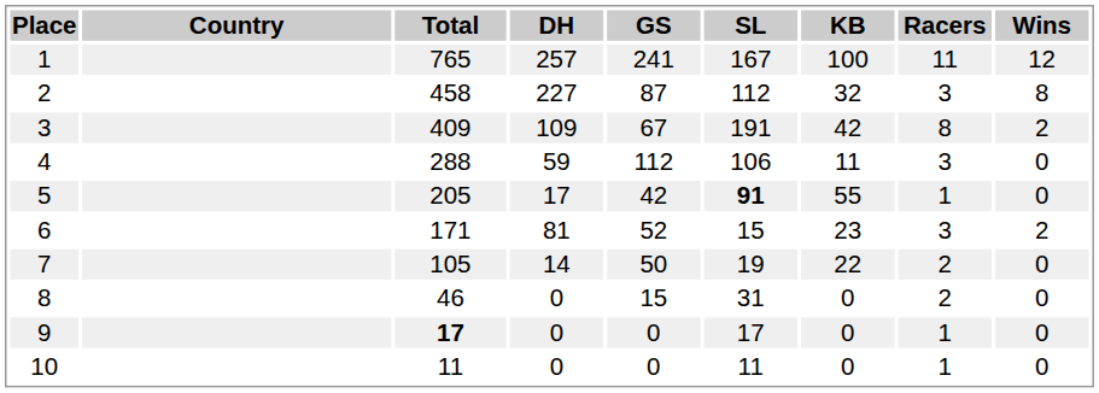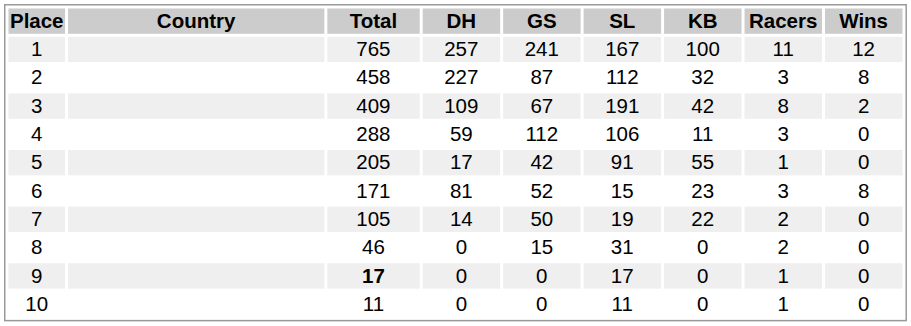 <table border="0" style="border: 1px solid #999; background-color:#FFFFFF; text-align:center; font-size:86%; line-height:15px;">
 <tr align="center" bgcolor="#CCCCCC">
 <th width=35>Place</th>
 <th width=170>Country</th>
 <th width=60>Total</th>
 <th width=50>DH</th>
 <th width=50>GS</th>
 <th width=50>SL</th>
 <th width=50>KB</th>
 <th width=50>Racers</th>
 <th width=50>Wins</th>
 </tr>
 <tr bgcolor="#EFEFEF">
 <td>1</td>
 <td align="left"></td>
 <td>765</td>
 <td>257</td>
 <td>241</td>
 <td>167</td>
 <td>100</td>
 <td>11</td>
 <td>12</td>
 </tr>
 <tr>
 <td>2</td>
 <td align="left"></td>
 <td>458</td>
 <td>227</td>
 <td>87</td>
 <td>112</td>
 <td>32</td>
 <td>3</td>
 <td>8</td>
 </tr>
 <tr bgcolor="#EFEFEF">
 <td>3</td>
 <td align="left"></td>
 <td>409</td>
 <td>109</td>
 <td>67</td>
 <td>191</td>
 <td>42</td>
 <td>8</td>
 <td>2</td>
 </tr>
 <tr>
 <td>4</td>
 <td align="left"></td>
 <td>288</td>
 <td>59</td>
 <td>112</td>
 <td>106</td>
 <td>11</td>
 <td>3</td>
 <td>0</td>
 </tr>
 <tr bgcolor="#EFEFEF">
 <td>5</td>
 <td align="left"></td>
 <td>205</td>
 <td>17</td>
 <td>42</td>
-<td><strong>91</strong></td>
+<td>91</td>
 <td>55</td>
 <td>1</td>
 <td>0</td>
 </tr>
 <tr>
 <td>6</td>
 <td align="left"></td>
 <td>171</td>
 <td>81</td>
 <td>52</td>
 <td>15</td>
 <td>23</td>
 <td>3</td>
-<td>2</td>
+<td>8</td>
 </tr>
 <tr bgcolor="#EFEFEF">
 <td>7</td>
 <td align="left"></td>
 <td>105</td>
 <td>14</td>
 <td>50</td>
 <td>19</td>
 <td>22</td>
 <td>2</td>
 <td>0</td>
 </tr>
 <tr>
 <td>8</td>
 <td align="left"></td>
 <td>46</td>
 <td>0</td>
 <td>15</td>
 <td>31</td>
 <td>0</td>
 <td>2</td>
 <td>0</td>
 </tr>
 <tr bgcolor="#EFEFEF">
 <td>9</td>
 <td align="left"></td>
 <td><strong>17</strong></td>
 <td>0</td>
 <td>0</td>
 <td>17</td>
 <td>0</td>
 <td>1</td>
 <td>0</td>
 </tr>
 <tr>
 <td>10</td>
 <td align="left"></td>
 <td>11</td>
 <td>0</td>
 <td>0</td>
 <td>11</td>
 <td>0</td>
 <td>1</td>
 <td>0</td>
 </tr>
 </table>
